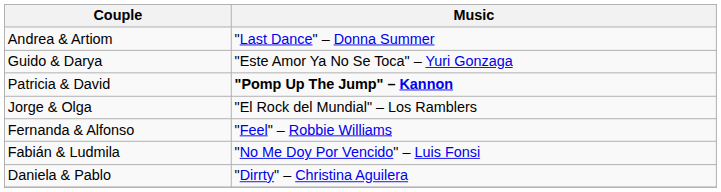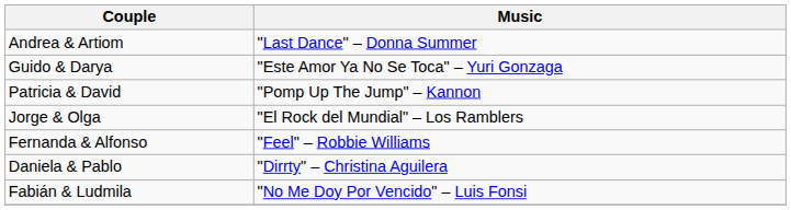 <table class="wikitable" width="50%">
 <tr>
 <th>Couple</th>
 <th>Music</th>
 </tr>
 <tr>
 <td>Andrea & Artiom</td>
 <td>"<a href='#'>Last Dance</a>" – <a href='#'>Donna Summer</a></td>
 </tr>
 <tr>
 <td>Guido & Darya</td>
 <td>"Este Amor Ya No Se Toca" – <a href='#'>Yuri Gonzaga</a></td>
 </tr>
 <tr>
 <td>Patricia & David</td>
-<td><strong>"Pomp Up The Jump" – <a href='#'>Kannon</a></strong></td>
+<td>"Pomp Up The Jump" – <a href='#'>Kannon</a></td>
 </tr>
 <tr>
 <td>Jorge & Olga</td>
 <td>"El Rock del Mundial" – Los Ramblers</td>
 </tr>
 <tr>
 <td>Fernanda & Alfonso</td>
 <td>"<a href='#'>Feel</a>" – <a href='#'>Robbie Williams</a></td>
 </tr>
 <tr>
+<td>Daniela & Pablo</td>
+<td>"<a href='#'>Dirrty</a>" – <a href='#'>Christina Aguilera</a></td>
+</tr>
+<tr>
 <td>Fabián & Ludmila</td>
 <td>"<a href='#'>No Me Doy Por Vencido</a>" – <a href='#'>Luis Fonsi</a></td>
 </tr>
 <tr>
-<td>Daniela & Pablo</td>
-<td>"<a href='#'>Dirrty</a>" – <a href='#'>Christina Aguilera</a></td>
-</tr>
-<tr>
 </tr>
 </table>
